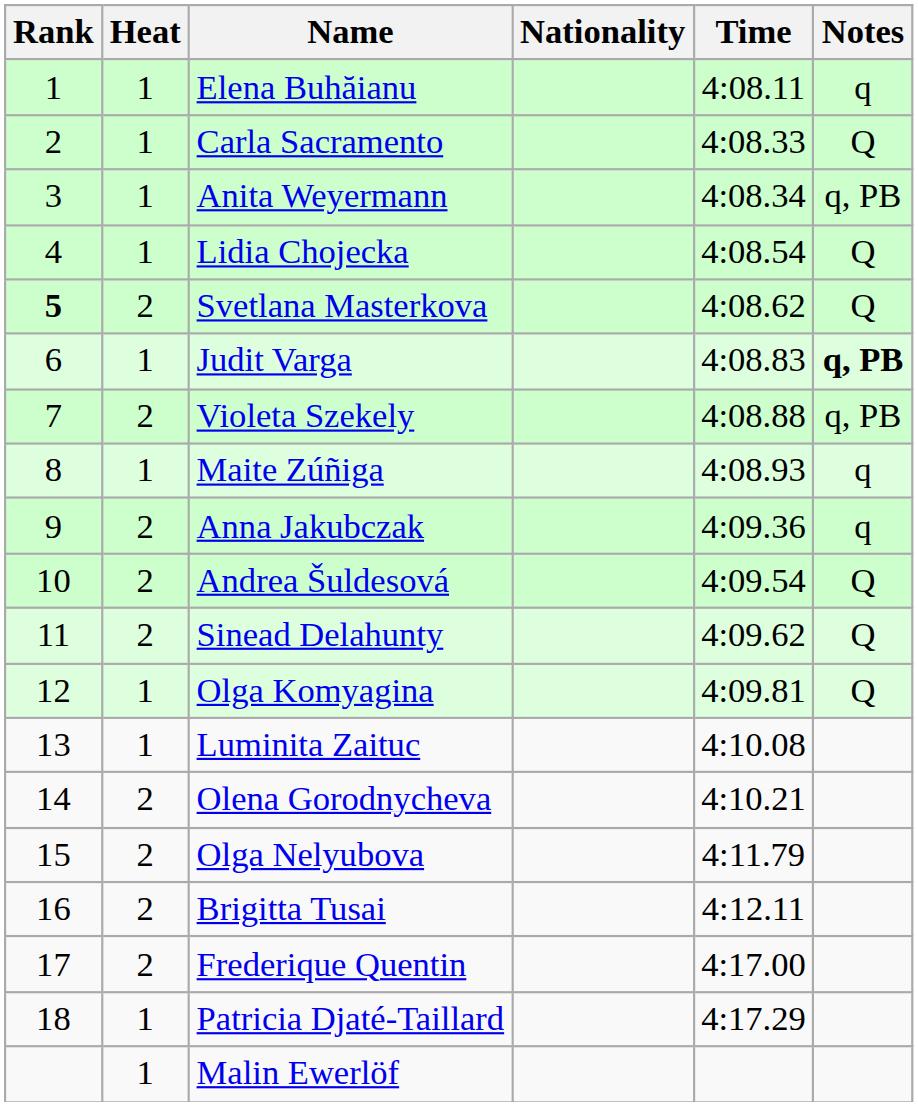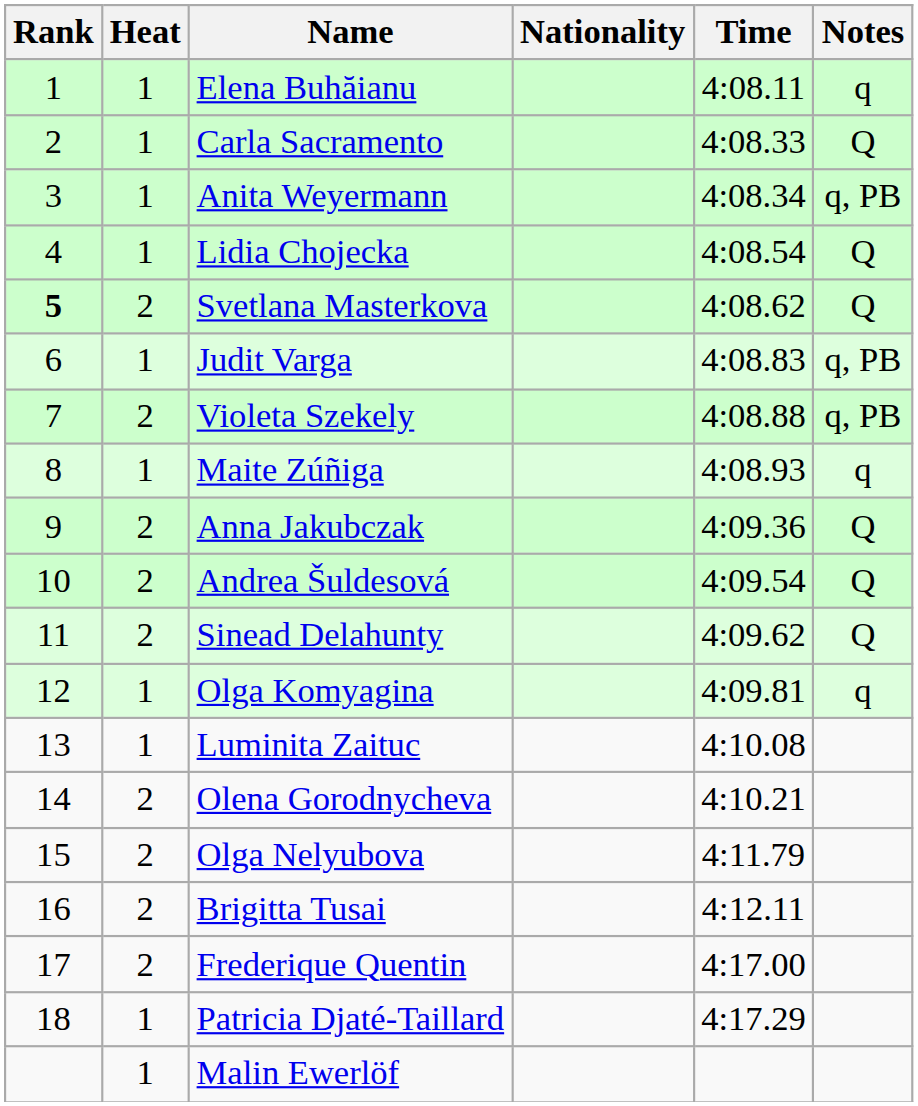 <table class="wikitable sortable" style="text-align:center">
 <tr>
 <th>Rank</th>
 <th>Heat</th>
 <th>Name</th>
 <th>Nationality</th>
 <th>Time</th>
 <th>Notes</th>
 </tr>
 <tr bgcolor=ccffcc>
 <td>1</td>
 <td>1</td>
 <td align=left><a href='#'>Elena Buhăianu</a></td>
 <td align=left></td>
 <td>4:08.11</td>
 <td>q</td>
 </tr>
 <tr bgcolor=ccffcc>
 <td>2</td>
 <td>1</td>
 <td align=left><a href='#'>Carla Sacramento</a></td>
 <td align=left></td>
 <td>4:08.33</td>
 <td>Q</td>
 </tr>
 <tr bgcolor=ccffcc>
 <td>3</td>
 <td>1</td>
 <td align=left><a href='#'>Anita Weyermann</a></td>
 <td align=left></td>
 <td>4:08.34</td>
 <td>q, PB</td>
 </tr>
 <tr bgcolor=ccffcc>
 <td>4</td>
 <td>1</td>
 <td align=left><a href='#'>Lidia Chojecka</a></td>
 <td align=left></td>
 <td>4:08.54</td>
 <td>Q</td>
 </tr>
 <tr bgcolor=ccffcc>
 <td><strong>5</strong></td>
 <td>2</td>
 <td align=left><a href='#'>Svetlana Masterkova</a></td>
 <td align=left></td>
 <td>4:08.62</td>
 <td>Q</td>
 </tr>
 <tr bgcolor=ddffdd>
 <td>6</td>
 <td>1</td>
 <td align=left><a href='#'>Judit Varga</a></td>
 <td align=left></td>
 <td>4:08.83</td>
-<td><strong>q, PB</strong></td>
+<td>q, PB</td>
 </tr>
 <tr bgcolor=ccffcc>
 <td>7</td>
 <td>2</td>
 <td align=left><a href='#'>Violeta Szekely</a></td>
 <td align=left></td>
 <td>4:08.88</td>
 <td>q, PB</td>
 </tr>
 <tr bgcolor=ddffdd>
 <td>8</td>
 <td>1</td>
 <td align=left><a href='#'>Maite Zúñiga</a></td>
 <td align=left></td>
 <td>4:08.93</td>
 <td>q</td>
 </tr>
 <tr bgcolor=ccffcc>
 <td>9</td>
 <td>2</td>
 <td align=left><a href='#'>Anna Jakubczak</a></td>
 <td align=left></td>
 <td>4:09.36</td>
-<td>q</td>
+<td>Q</td>
 </tr>
 <tr bgcolor=ccffcc>
 <td>10</td>
 <td>2</td>
 <td align=left><a href='#'>Andrea Šuldesová</a></td>
 <td align=left></td>
 <td>4:09.54</td>
 <td>Q</td>
 </tr>
 <tr bgcolor=ddffdd>
 <td>11</td>
 <td>2</td>
 <td align=left><a href='#'>Sinead Delahunty</a></td>
 <td align=left></td>
 <td>4:09.62</td>
 <td>Q</td>
 </tr>
 <tr bgcolor=ddffdd>
 <td>12</td>
 <td>1</td>
 <td align=left><a href='#'>Olga Komyagina</a></td>
 <td align=left></td>
 <td>4:09.81</td>
-<td>Q</td>
+<td>q</td>
 </tr>
 <tr>
 <td>13</td>
 <td>1</td>
 <td align=left><a href='#'>Luminita Zaituc</a></td>
 <td align=left></td>
 <td>4:10.08</td>
 <td></td>
 </tr>
 <tr>
 <td>14</td>
 <td>2</td>
 <td align=left><a href='#'>Olena Gorodnycheva</a></td>
 <td align=left></td>
 <td>4:10.21</td>
 <td></td>
 </tr>
 <tr>
 <td>15</td>
 <td>2</td>
 <td align=left><a href='#'>Olga Nelyubova</a></td>
 <td align=left></td>
 <td>4:11.79</td>
 <td></td>
 </tr>
 <tr>
 <td>16</td>
 <td>2</td>
 <td align=left><a href='#'>Brigitta Tusai</a></td>
 <td align=left></td>
 <td>4:12.11</td>
 <td></td>
 </tr>
 <tr>
 <td>17</td>
 <td>2</td>
 <td align=left><a href='#'>Frederique Quentin</a></td>
 <td align=left></td>
 <td>4:17.00</td>
 <td></td>
 </tr>
 <tr>
 <td>18</td>
 <td>1</td>
 <td align=left><a href='#'>Patricia Djaté-Taillard</a></td>
 <td align=left></td>
 <td>4:17.29</td>
 <td></td>
 </tr>
 <tr>
 <td></td>
 <td>1</td>
 <td align=left><a href='#'>Malin Ewerlöf</a></td>
 <td align=left></td>
 <td></td>
 <td></td>
 </tr>
 </table>
